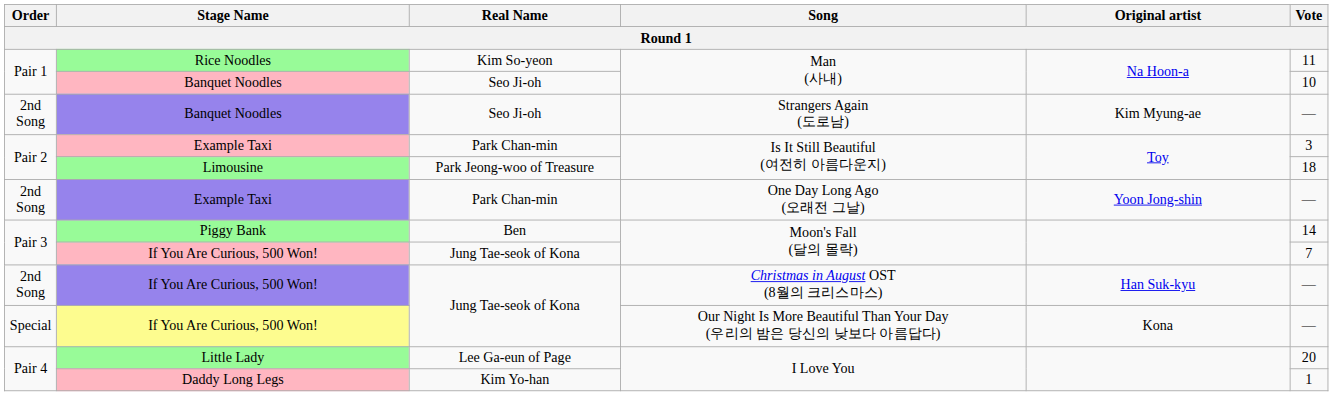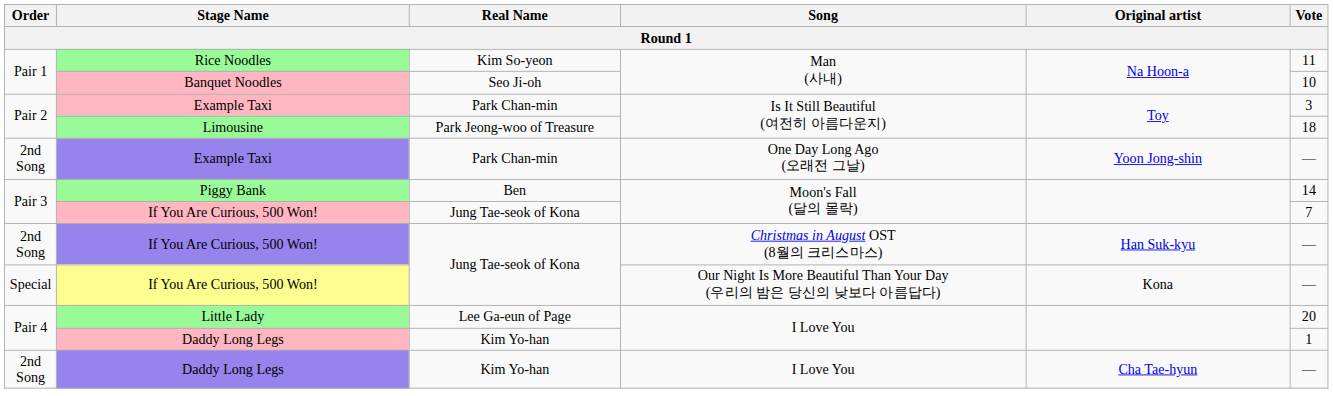 <table class="wikitable" style="text-align:center; width:95%;">
 <tr>
 <th style="width:1%;">Order</th>
 <th style="width:20%;">Stage Name</th>
 <th style="width:12%;">Real Name</th>
 <th style="width:23%;">Song</th>
 <th style="width:15%;">Original artist</th>
 <th style="width:1%;">Vote</th>
 </tr>
 <tr>
 <th colspan=6>Round 1</th>
 </tr>
 <tr>
 <td rowspan=2>Pair 1</td>
 <td bgcolor="palegreen">Rice Noodles</td>
 <td>Kim So-yeon</td>
 <td rowspan=2>Man<br>(사내)</td>
 <td rowspan=2><a href='#'>Na Hoon-a</a></td>
 <td>11</td>
 </tr>
 <tr>
 <td bgcolor="lightpink">Banquet Noodles</td>
 <td>Seo Ji-oh</td>
 <td>10</td>
-</tr>
-<tr>
-<td>2nd Song</td>
-<td bgcolor="#9683EC">Banquet Noodles</td>
-<td>Seo Ji-oh</td>
-<td>Strangers Again<br>(도로남)</td>
-<td>Kim Myung-ae</td>
-<td>—</td>
 </tr>
 <tr>
 <td rowspan=2>Pair 2</td>
 <td bgcolor="lightpink">Example Taxi</td>
 <td>Park Chan-min</td>
 <td rowspan=2>Is It Still Beautiful<br>(여전히 아름다운지)</td>
 <td rowspan=2><a href='#'>Toy</a></td>
 <td>3</td>
 </tr>
 <tr>
 <td bgcolor="palegreen">Limousine</td>
 <td>Park Jeong-woo of Treasure</td>
 <td>18</td>
 </tr>
 <tr>
 <td>2nd Song</td>
 <td bgcolor="#9683EC">Example Taxi</td>
 <td>Park Chan-min</td>
 <td>One Day Long Ago<br>(오래전 그날)</td>
 <td><a href='#'>Yoon Jong-shin</a></td>
 <td>—</td>
 </tr>
 <tr>
 <td rowspan=2>Pair 3</td>
 <td bgcolor="palegreen">Piggy Bank</td>
 <td>Ben</td>
 <td rowspan=2>Moon's Fall<br>(달의 몰락)</td>
 <td rowspan=2></td>
 <td>14</td>
 </tr>
 <tr>
 <td bgcolor="lightpink">If You Are Curious, 500 Won!</td>
 <td>Jung Tae-seok of Kona</td>
 <td>7</td>
 </tr>
 <tr>
 <td>2nd Song</td>
 <td bgcolor="#9683EC">If You Are Curious, 500 Won!</td>
 <td rowspan=2>Jung Tae-seok of Kona</td>
 <td><em><a href='#'>Christmas in August</a></em> OST<br>(8월의 크리스마스)</td>
 <td><a href='#'>Han Suk-kyu</a></td>
 <td>—</td>
 </tr>
 <tr>
 <td>Special</td>
 <td bgcolor="#FDFC8F">If You Are Curious, 500 Won!</td>
 <td>Our Night Is More Beautiful Than Your Day<br>(우리의 밤은 당신의 낮보다 아름답다)</td>
 <td>Kona</td>
 <td>—</td>
 </tr>
 <tr>
 <td rowspan=2>Pair 4</td>
 <td bgcolor="palegreen">Little Lady</td>
 <td>Lee Ga-eun of Page</td>
 <td rowspan=2>I Love You</td>
 <td rowspan=2></td>
 <td>20</td>
 </tr>
 <tr>
 <td bgcolor="lightpink">Daddy Long Legs</td>
 <td>Kim Yo-han</td>
 <td>1</td>
 </tr>
+<tr>
+<td>2nd Song</td>
+<td bgcolor="#9683EC">Daddy Long Legs</td>
+<td>Kim Yo-han</td>
+<td>I Love You</td>
+<td><a href='#'>Cha Tae-hyun</a></td>
+<td>—</td>
+</tr>
 </table>
